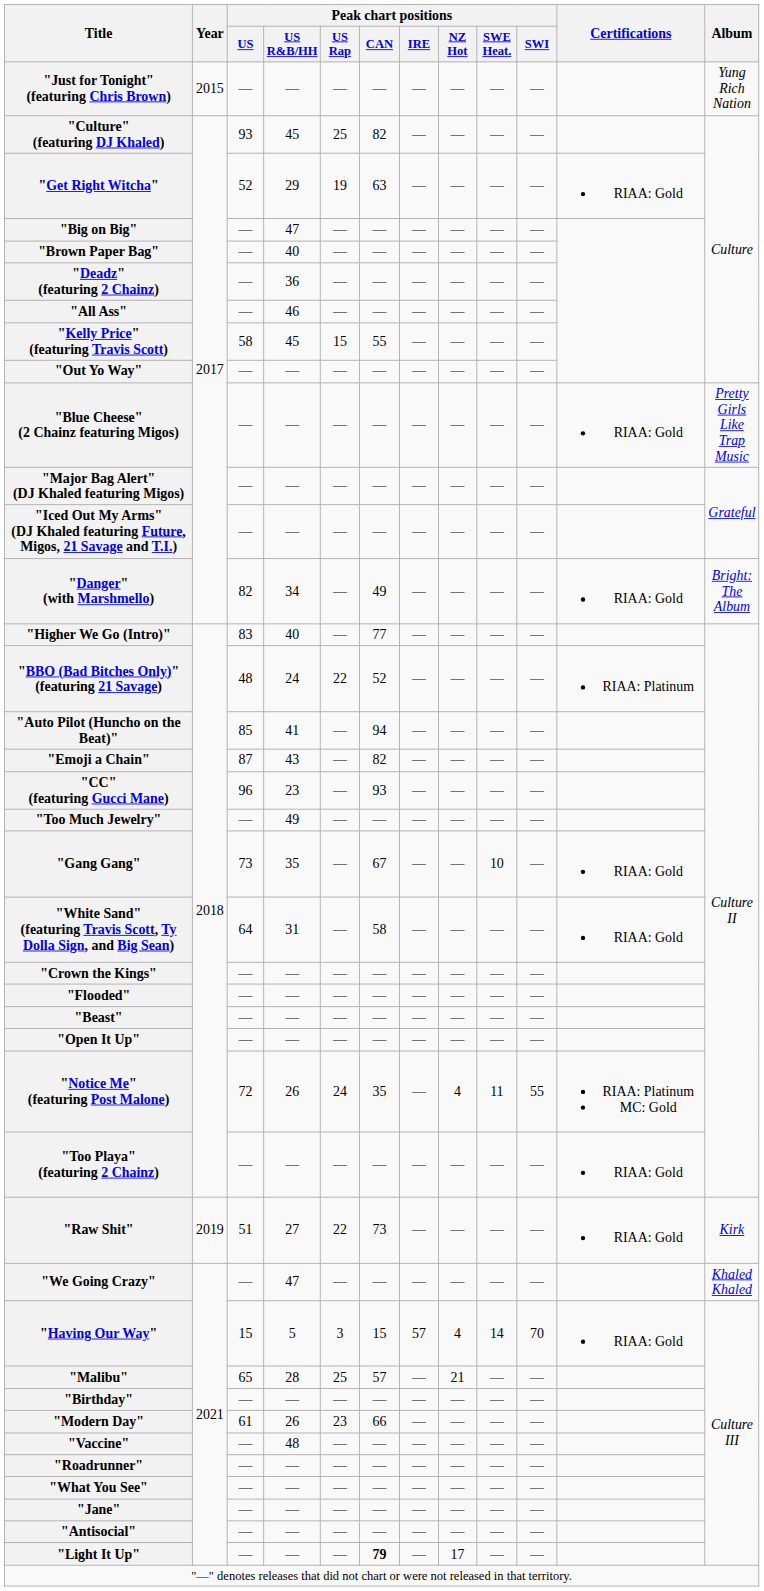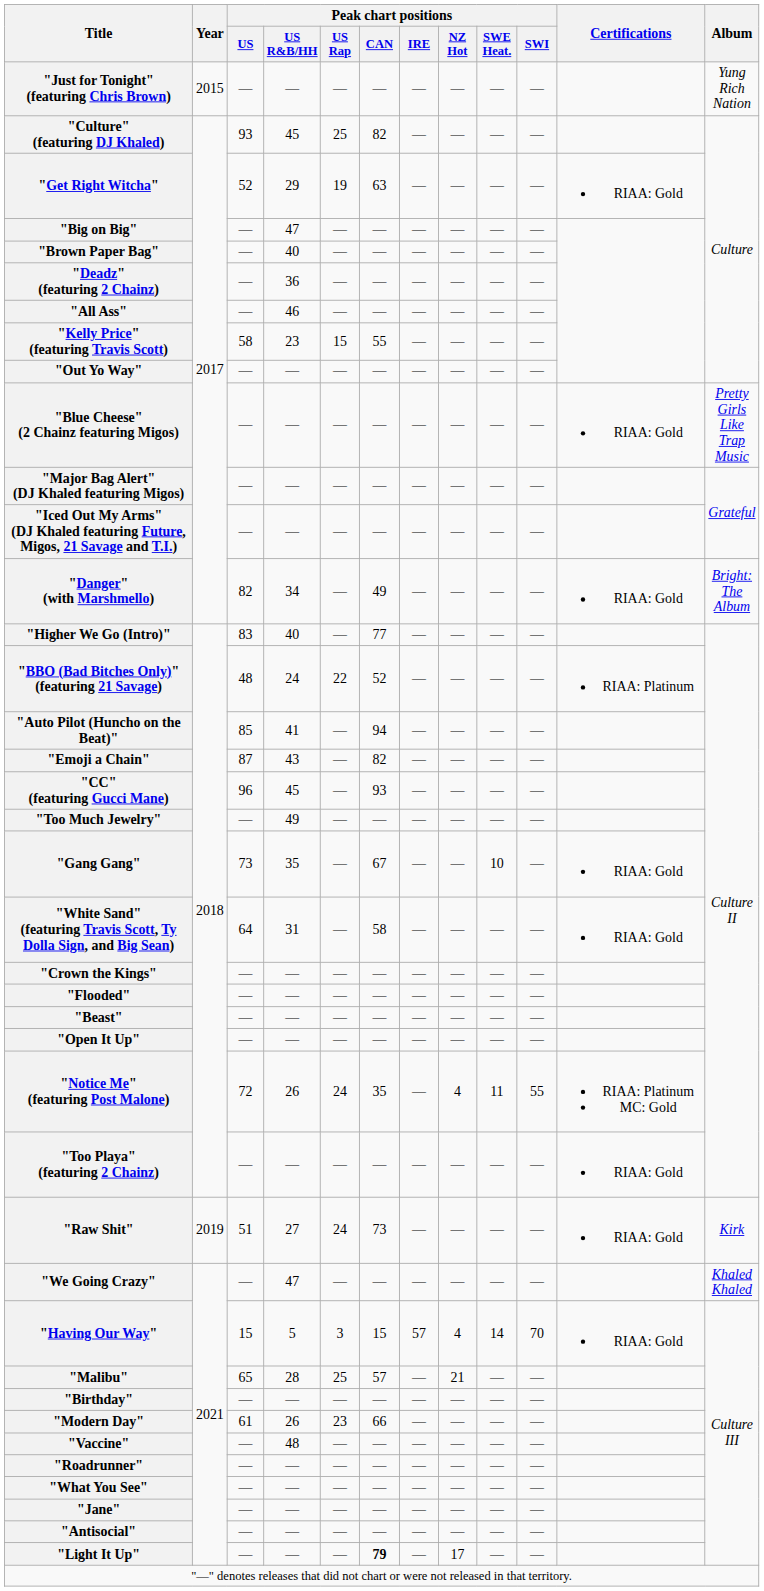 <table class="wikitable plainrowheaders" style="text-align:center;">
 <tr>
 <th scope="col" rowspan="2" style="width:16em;">Title</th>
 <th scope="col" rowspan="2">Year</th>
 <th scope="col" colspan="8">Peak chart positions</th>
 <th scope="col" rowspan="2" style="width:12em;"><a href='#'>Certifications</a></th>
 <th scope="col" rowspan="2">Album</th>
 </tr>
 <tr>
 <th style="width:3em; font-size:90%"><a href='#'>US</a><br></th>
 <th style="width:3em; font-size:90%"><a href='#'>US<br>R&B/HH</a><br></th>
 <th style="width:3em; font-size:90%"><a href='#'>US<br>Rap</a><br></th>
 <th style="width:3em; font-size:90%"><a href='#'>CAN</a><br></th>
 <th style="width:3em; font-size:90%"><a href='#'>IRE</a><br></th>
 <th style="width:3em; font-size:90%"><a href='#'>NZ<br>Hot</a><br></th>
 <th style="width:3em; font-size:90%"><a href='#'>SWE<br>Heat.</a><br></th>
 <th scope="col" style="width:3em;font-size:90%;"><a href='#'>SWI</a><br></th>
 </tr>
 <tr>
 <th scope="row">"Just for Tonight"<br><span>(featuring <a href='#'>Chris Brown</a>)</span></th>
 <td>2015</td>
 <td>—</td>
 <td>—</td>
 <td>—</td>
 <td>—</td>
 <td>—</td>
 <td>—</td>
 <td>—</td>
 <td>—</td>
 <td></td>
 <td><em>Yung Rich Nation</em></td>
 </tr>
 <tr>
 <th scope="row">"Culture"<br><span>(featuring <a href='#'>DJ Khaled</a>)</span></th>
 <td rowspan="12">2017</td>
 <td>93</td>
 <td>45</td>
 <td>25</td>
 <td>82</td>
 <td>—</td>
 <td>—</td>
 <td>—</td>
 <td>—</td>
 <td></td>
 <td rowspan="8"><em>Culture</em></td>
 </tr>
 <tr>
 <th scope="row">"<a href='#'>Get Right Witcha</a>"</th>
 <td>52</td>
 <td>29</td>
 <td>19</td>
 <td>63</td>
 <td>—</td>
 <td>—</td>
 <td>—</td>
 <td>—</td>
 <td><br><ul><li>RIAA: Gold</li></ul></td>
 </tr>
 <tr>
 <th scope="row">"Big on Big"</th>
 <td>—</td>
 <td>47</td>
 <td>—</td>
 <td>—</td>
 <td>—</td>
 <td>—</td>
 <td>—</td>
 <td>—</td>
 </tr>
 <tr>
 <th scope="row">"Brown Paper Bag"</th>
 <td>—</td>
 <td>40</td>
 <td>—</td>
 <td>—</td>
 <td>—</td>
 <td>—</td>
 <td>—</td>
 <td>—</td>
 </tr>
 <tr>
 <th scope="row">"<a href='#'>Deadz</a>"<br><span>(featuring <a href='#'>2 Chainz</a>)</span></th>
 <td>—</td>
 <td>36</td>
 <td>—</td>
 <td>—</td>
 <td>—</td>
 <td>—</td>
 <td>—</td>
 <td>—</td>
 </tr>
 <tr>
 <th scope="row">"All Ass"</th>
 <td>—</td>
 <td>46</td>
 <td>—</td>
 <td>—</td>
 <td>—</td>
 <td>—</td>
 <td>—</td>
 <td>—</td>
 </tr>
 <tr>
 <th scope="row">"<a href='#'>Kelly Price</a>"<br><span>(featuring <a href='#'>Travis Scott</a>)</span></th>
 <td>58</td>
-<td>45</td>
+<td>23</td>
 <td>15</td>
 <td>55</td>
 <td>—</td>
 <td>—</td>
 <td>—</td>
 <td>—</td>
 </tr>
 <tr>
 <th scope="row">"Out Yo Way"</th>
 <td>—</td>
 <td>—</td>
 <td>—</td>
 <td>—</td>
 <td>—</td>
 <td>—</td>
 <td>—</td>
 <td>—</td>
 </tr>
 <tr>
 <th scope="row">"Blue Cheese"<br><span>(2 Chainz featuring Migos)</span></th>
 <td>—</td>
 <td>—</td>
 <td>—</td>
 <td>—</td>
 <td>—</td>
 <td>—</td>
 <td>—</td>
 <td>—</td>
 <td><br><ul><li>RIAA: Gold</li></ul></td>
 <td><em><a href='#'>Pretty Girls Like Trap Music</a></em></td>
 </tr>
 <tr>
 <th scope="row">"Major Bag Alert"<br><span>(DJ Khaled featuring Migos)</span></th>
 <td>—</td>
 <td>—</td>
 <td>—</td>
 <td>—</td>
 <td>—</td>
 <td>—</td>
 <td>—</td>
 <td>—</td>
 <td></td>
 <td rowspan="2"><em><a href='#'>Grateful</a></em></td>
 </tr>
 <tr>
 <th scope="row">"Iced Out My Arms"<br><span>(DJ Khaled featuring <a href='#'>Future</a>, Migos, <a href='#'>21 Savage</a> and <a href='#'>T.I.</a>)</span></th>
 <td>—</td>
 <td>—</td>
 <td>—</td>
 <td>—</td>
 <td>—</td>
 <td>—</td>
 <td>—</td>
 <td>—</td>
 </tr>
 <tr>
 <th scope="row">"<a href='#'>Danger</a>"<br><span>(with <a href='#'>Marshmello</a>)</span></th>
 <td>82</td>
 <td>34</td>
 <td>—</td>
 <td>49</td>
 <td>—</td>
 <td>—</td>
 <td>—</td>
 <td>—</td>
 <td><br><ul><li>RIAA: Gold</li></ul></td>
 <td><em><a href='#'>Bright: The Album</a></em></td>
 </tr>
 <tr>
 <th scope="row">"Higher We Go (Intro)"</th>
 <td rowspan="14">2018</td>
 <td>83</td>
 <td>40</td>
 <td>—</td>
 <td>77</td>
 <td>—</td>
 <td>—</td>
 <td>—</td>
 <td>—</td>
 <td></td>
 <td rowspan="14"><em>Culture II</em></td>
 </tr>
 <tr>
 <th scope="row">"<a href='#'>BBO (Bad Bitches Only)</a>"<br><span>(featuring <a href='#'>21 Savage</a>)</span></th>
 <td>48</td>
 <td>24</td>
 <td>22</td>
 <td>52</td>
 <td>—</td>
 <td>—</td>
 <td>—</td>
 <td>—</td>
 <td><br><ul><li>RIAA: Platinum</li></ul></td>
 </tr>
 <tr>
 <th scope="row">"Auto Pilot (Huncho on the Beat)"</th>
 <td>85</td>
 <td>41</td>
 <td>—</td>
 <td>94</td>
 <td>—</td>
 <td>—</td>
 <td>—</td>
 <td>—</td>
 <td></td>
 </tr>
 <tr>
 <th scope="row">"Emoji a Chain"</th>
 <td>87</td>
 <td>43</td>
 <td>—</td>
 <td>82</td>
 <td>—</td>
 <td>—</td>
 <td>—</td>
 <td>—</td>
 <td></td>
 </tr>
 <tr>
 <th scope="row">"CC"<br><span>(featuring <a href='#'>Gucci Mane</a>)</span></th>
 <td>96</td>
-<td>23</td>
+<td>45</td>
 <td>—</td>
 <td>93</td>
 <td>—</td>
 <td>—</td>
 <td>—</td>
 <td>—</td>
 <td></td>
 </tr>
 <tr>
 <th scope="row">"Too Much Jewelry"</th>
 <td>—</td>
 <td>49</td>
 <td>—</td>
 <td>—</td>
 <td>—</td>
 <td>—</td>
 <td>—</td>
 <td>—</td>
 <td></td>
 </tr>
 <tr>
 <th scope="row">"Gang Gang"</th>
 <td>73</td>
 <td>35</td>
 <td>—</td>
 <td>67</td>
 <td>—</td>
 <td>—</td>
 <td>10</td>
 <td>—</td>
 <td><br><ul><li>RIAA: Gold</li></ul></td>
 </tr>
 <tr>
 <th scope="row">"White Sand"<br><span>(featuring <a href='#'>Travis Scott</a>, <a href='#'>Ty Dolla Sign</a>, and <a href='#'>Big Sean</a>)</span></th>
 <td>64</td>
 <td>31</td>
 <td>—</td>
 <td>58</td>
 <td>—</td>
 <td>—</td>
 <td>—</td>
 <td>—</td>
 <td><br><ul><li>RIAA: Gold</li></ul></td>
 </tr>
 <tr>
 <th scope="row">"Crown the Kings"</th>
 <td>—</td>
 <td>—</td>
 <td>—</td>
 <td>—</td>
 <td>—</td>
 <td>—</td>
 <td>—</td>
 <td>—</td>
 <td></td>
 </tr>
 <tr>
 <th scope="row">"Flooded"</th>
 <td>—</td>
 <td>—</td>
 <td>—</td>
 <td>—</td>
 <td>—</td>
 <td>—</td>
 <td>—</td>
 <td>—</td>
 <td></td>
 </tr>
 <tr>
 <th scope="row">"Beast"</th>
 <td>—</td>
 <td>—</td>
 <td>—</td>
 <td>—</td>
 <td>—</td>
 <td>—</td>
 <td>—</td>
 <td>—</td>
 <td></td>
 </tr>
 <tr>
 <th scope="row">"Open It Up"</th>
 <td>—</td>
 <td>—</td>
 <td>—</td>
 <td>—</td>
 <td>—</td>
 <td>—</td>
 <td>—</td>
 <td>—</td>
 <td></td>
 </tr>
 <tr>
 <th scope="row">"<a href='#'>Notice Me</a>"<br><span>(featuring <a href='#'>Post Malone</a>)</span></th>
 <td>72</td>
 <td>26</td>
 <td>24</td>
 <td>35</td>
 <td>—</td>
 <td>4</td>
 <td>11</td>
 <td>55</td>
 <td><br><ul><li>RIAA: Platinum</li><li>MC: Gold</li></ul></td>
 </tr>
 <tr>
 <th scope="row">"Too Playa"<br><span>(featuring <a href='#'>2 Chainz</a>)</span></th>
 <td>—</td>
 <td>—</td>
 <td>—</td>
 <td>—</td>
 <td>—</td>
 <td>—</td>
 <td>—</td>
 <td>—</td>
 <td><br><ul><li>RIAA: Gold</li></ul></td>
 </tr>
 <tr>
 <th scope="row">"Raw Shit"<br></th>
 <td>2019</td>
 <td>51</td>
 <td>27</td>
-<td>22</td>
+<td>24</td>
 <td>73</td>
 <td>—</td>
 <td>—</td>
 <td>—</td>
 <td>—</td>
 <td><br><ul><li>RIAA: Gold</li></ul></td>
 <td><em><a href='#'>Kirk</a></em></td>
 </tr>
 <tr>
 <th scope="row">"We Going Crazy"<br></th>
 <td rowspan="11">2021</td>
 <td>—</td>
 <td>47</td>
 <td>—</td>
 <td>—</td>
 <td>—</td>
 <td>—</td>
 <td>—</td>
 <td>—</td>
 <td></td>
 <td><em><a href='#'>Khaled Khaled</a></em></td>
 </tr>
 <tr>
 <th scope="row">"<a href='#'>Having Our Way</a>"<br></th>
 <td>15</td>
 <td>5</td>
 <td>3</td>
 <td>15</td>
 <td>57</td>
 <td>4</td>
 <td>14</td>
 <td>70</td>
 <td><br><ul><li>RIAA: Gold</li></ul></td>
 <td rowspan="10"><em>Culture III</em></td>
 </tr>
 <tr>
 <th scope="row">"Malibu"<br></th>
 <td>65</td>
 <td>28</td>
 <td>25</td>
 <td>57</td>
 <td>—</td>
 <td>21</td>
 <td>—</td>
 <td>—</td>
 <td></td>
 </tr>
 <tr>
 <th scope="row">"Birthday"</th>
 <td>—</td>
 <td>—</td>
 <td>—</td>
 <td>—</td>
 <td>—</td>
 <td>—</td>
 <td>—</td>
 <td>—</td>
 <td></td>
 </tr>
 <tr>
 <th scope="row">"Modern Day"</th>
 <td>61</td>
 <td>26</td>
 <td>23</td>
 <td>66</td>
 <td>—</td>
 <td>—</td>
 <td>—</td>
 <td>—</td>
 <td></td>
 </tr>
 <tr>
 <th scope="row">"Vaccine"</th>
 <td>—</td>
 <td>48</td>
 <td>—</td>
 <td>—</td>
 <td>—</td>
 <td>—</td>
 <td>—</td>
 <td>—</td>
 <td></td>
 </tr>
 <tr>
 <th scope="row">"Roadrunner"</th>
 <td>—</td>
 <td>—</td>
 <td>—</td>
 <td>—</td>
 <td>—</td>
 <td>—</td>
 <td>—</td>
 <td>—</td>
 <td></td>
 </tr>
 <tr>
 <th scope="row">"What You See"<br></th>
 <td>—</td>
 <td>—</td>
 <td>—</td>
 <td>—</td>
 <td>—</td>
 <td>—</td>
 <td>—</td>
 <td>—</td>
 <td></td>
 </tr>
 <tr>
 <th scope="row">"Jane"</th>
 <td>—</td>
 <td>—</td>
 <td>—</td>
 <td>—</td>
 <td>—</td>
 <td>—</td>
 <td>—</td>
 <td>—</td>
 <td></td>
 </tr>
 <tr>
 <th scope="row">"Antisocial"<br></th>
 <td>—</td>
 <td>—</td>
 <td>—</td>
 <td>—</td>
 <td>—</td>
 <td>—</td>
 <td>—</td>
 <td>—</td>
 <td></td>
 </tr>
 <tr>
 <th scope="row">"Light It Up"<br></th>
 <td>—</td>
 <td>—</td>
 <td>—</td>
 <td><strong>79</strong></td>
 <td>—</td>
 <td>17</td>
 <td>—</td>
 <td>—</td>
 <td></td>
 </tr>
 <tr>
 <td colspan="16" style="font-size:90%">"—" denotes releases that did not chart or were not released in that territory.</td>
 </tr>
 </table>
